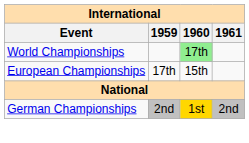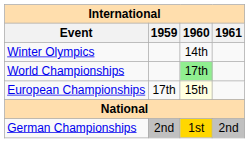 <table class="wikitable" style="text-align:center">
 <tr>
 <th style="background-color: #ffdead; " colspan=4 align=center>International</th>
 </tr>
 <tr>
 <th>Event</th>
 <th>1959</th>
 <th>1960</th>
 <th>1961</th>
 </tr>
 <tr>
+<td align=left><a href='#'>Winter Olympics</a></td>
+<td></td>
+<td>14th</td>
+<td></td>
+</tr>
+<tr>
 <td align=left><a href='#'>World Championships</a></td>
 <td></td>
 <td style="background: lightgreen;">17th</td>
 <td></td>
 </tr>
 <tr>
 <td align=left><a href='#'>European Championships</a></td>
 <td>17th</td>
-<td>15th</td>
+<td style="background: lightyellow;">15th</td>
 <td></td>
 </tr>
 <tr>
 <th style="background-color: #ffdead; " colspan=4 align=center>National</th>
 </tr>
 <tr>
 <td align=left><a href='#'>German Championships</a></td>
 <td bgcolor=silver>2nd</td>
 <td bgcolor=gold>1st</td>
 <td bgcolor=silver>2nd</td>
 </tr>
 </table>
